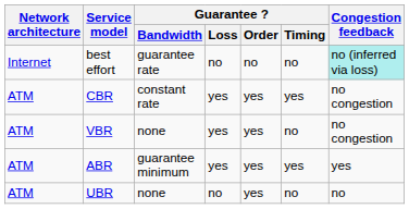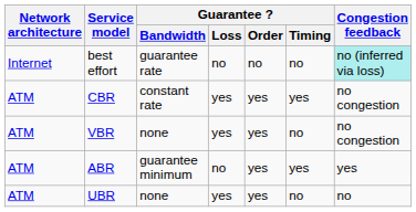 <table class="wikitable floatright" style="width: 17em;">
 <tr>
 <th rowspan="2"><a href='#'>Network architecture</a></th>
 <th rowspan="2"><a href='#'>Service model</a></th>
 <th colspan="4">Guarantee ?</th>
 <th rowspan="2"><a href='#'>Congestion feedback</a></th>
 </tr>
 <tr>
 <th><a href='#'>Bandwidth</a></th>
 <th>Loss</th>
 <th>Order</th>
 <th>Timing</th>
 </tr>
 <tr>
 <td><a href='#'>Internet</a></td>
 <td>best effort</td>
 <td>guarantee rate</td>
 <td>no</td>
 <td>no</td>
 <td>no</td>
 <td style="background: paleturquoise;">no (inferred via loss)</td>
 </tr>
 <tr>
 <td><a href='#'>ATM</a></td>
 <td><a href='#'>CBR</a></td>
 <td>constant rate</td>
 <td>yes</td>
 <td>yes</td>
 <td>yes</td>
 <td>no congestion</td>
 </tr>
 <tr>
 <td><a href='#'>ATM</a></td>
 <td><a href='#'>VBR</a></td>
 <td>none</td>
 <td>yes</td>
 <td>yes</td>
 <td>no</td>
 <td>no congestion</td>
 </tr>
 <tr>
 <td><a href='#'>ATM</a></td>
 <td><a href='#'>ABR</a></td>
 <td>guarantee minimum</td>
-<td>yes</td>
+<td>no</td>
 <td>yes</td>
 <td>yes</td>
 <td>yes</td>
 </tr>
 <tr>
 <td><a href='#'>ATM</a></td>
 <td><a href='#'>UBR</a></td>
 <td>none</td>
-<td>no</td>
+<td>yes</td>
 <td>yes</td>
 <td>no</td>
 <td>no</td>
 </tr>
 </table>
